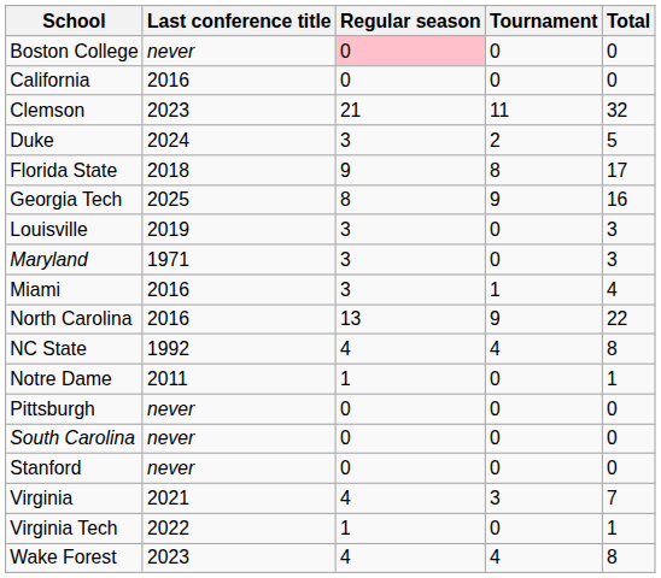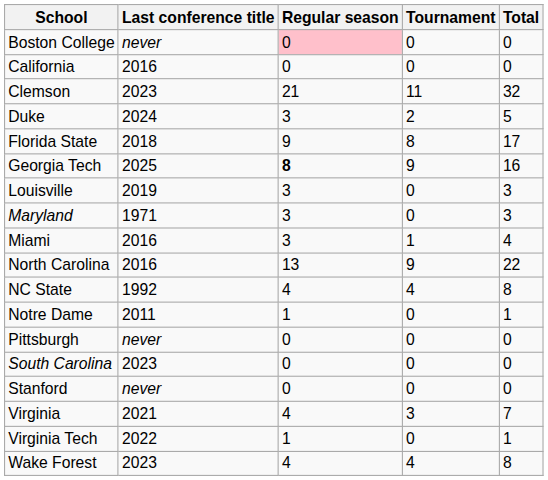 <table class="wikitable sortable" style="font-size:90%">
 <tr>
 <th>School</th>
 <th>Last conference title</th>
 <th>Regular season</th>
 <th>Tournament</th>
 <th>Total</th>
 </tr>
 <tr>
 <td>Boston College</td>
 <td><em>never</em></td>
 <td style="background: pink;">0</td>
 <td>0</td>
 <td>0</td>
 </tr>
 <tr>
 <td>California</td>
 <td>2016</td>
 <td>0</td>
 <td>0</td>
 <td>0</td>
 </tr>
 <tr>
 <td>Clemson</td>
 <td>2023</td>
 <td>21</td>
 <td>11</td>
 <td>32</td>
 </tr>
 <tr>
 <td>Duke</td>
 <td>2024</td>
 <td>3</td>
 <td>2</td>
 <td>5</td>
 </tr>
 <tr>
 <td>Florida State</td>
 <td>2018</td>
 <td>9</td>
 <td>8</td>
 <td>17</td>
 </tr>
 <tr>
 <td>Georgia Tech</td>
 <td>2025</td>
-<td>8</td>
+<td><strong>8</strong></td>
 <td>9</td>
 <td>16</td>
 </tr>
 <tr>
 <td>Louisville</td>
 <td>2019</td>
 <td>3</td>
 <td>0</td>
 <td>3</td>
 </tr>
 <tr>
 <td><em>Maryland</em></td>
 <td>1971</td>
 <td>3</td>
 <td>0</td>
 <td>3</td>
 </tr>
 <tr>
 <td>Miami</td>
 <td>2016</td>
 <td>3</td>
 <td>1</td>
 <td>4</td>
 </tr>
 <tr>
 <td>North Carolina</td>
 <td>2016</td>
 <td>13</td>
 <td>9</td>
 <td>22</td>
 </tr>
 <tr>
 <td>NC State</td>
 <td>1992</td>
 <td>4</td>
 <td>4</td>
 <td>8</td>
 </tr>
 <tr>
 <td>Notre Dame</td>
 <td>2011</td>
 <td>1</td>
 <td>0</td>
 <td>1</td>
 </tr>
 <tr>
 <td>Pittsburgh</td>
 <td><em>never</em></td>
 <td>0</td>
 <td>0</td>
 <td>0</td>
 </tr>
 <tr>
 <td><em>South Carolina</em></td>
-<td><em>never</em></td>
+<td>2023</td>
 <td>0</td>
 <td>0</td>
 <td>0</td>
 </tr>
 <tr>
 <td>Stanford</td>
 <td><em>never</em></td>
 <td>0</td>
 <td>0</td>
 <td>0</td>
 </tr>
 <tr>
 <td>Virginia</td>
 <td>2021</td>
 <td>4</td>
 <td>3</td>
 <td>7</td>
 </tr>
 <tr>
 <td>Virginia Tech</td>
 <td>2022</td>
 <td>1</td>
 <td>0</td>
 <td>1</td>
 </tr>
 <tr>
 <td>Wake Forest</td>
 <td>2023</td>
 <td>4</td>
 <td>4</td>
 <td>8</td>
 </tr>
 </table>
